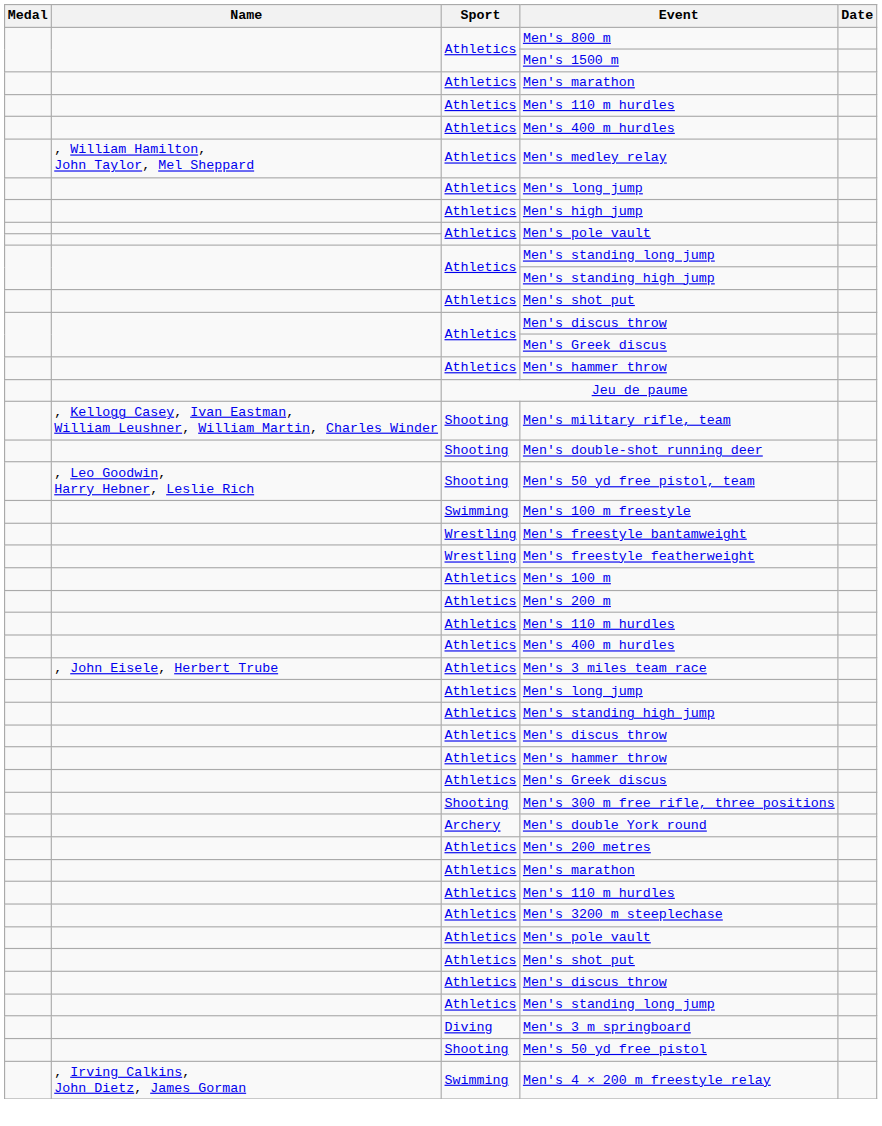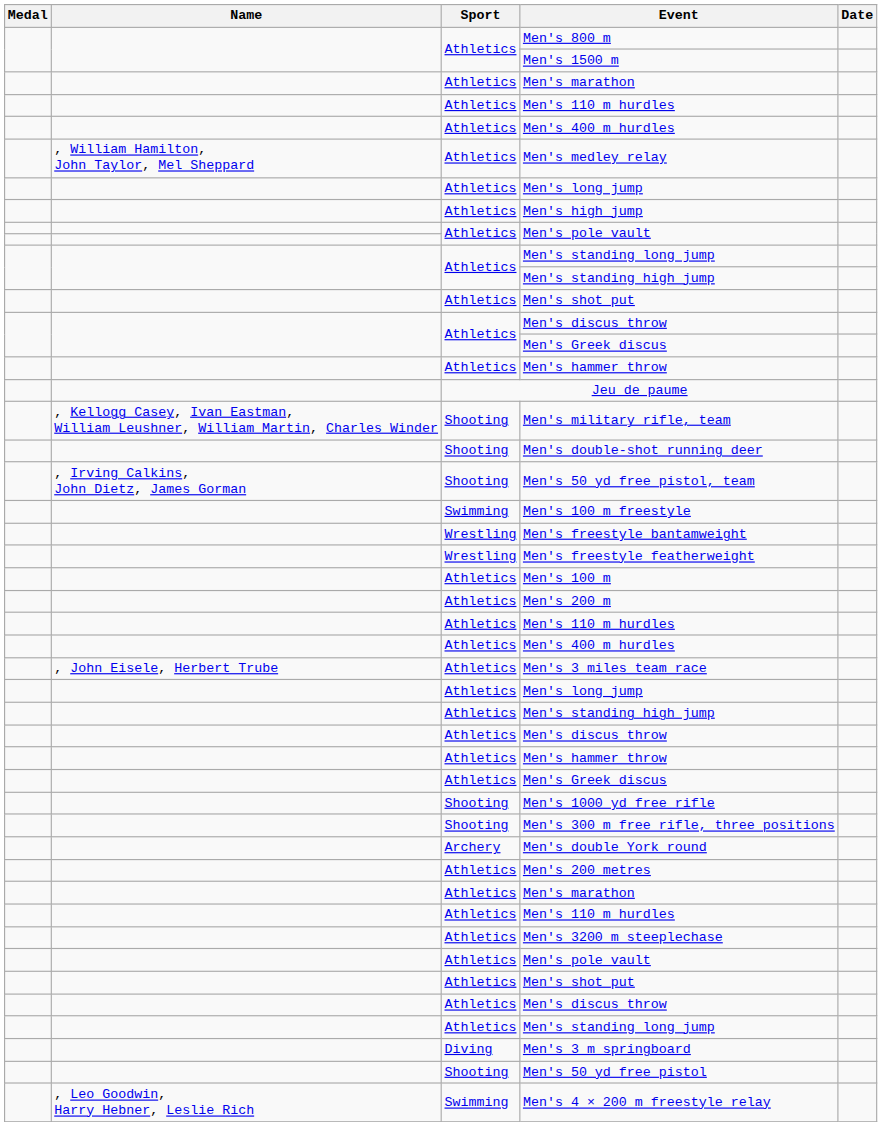 <table class="wikitable sortable" style="font-size:90%">
 <tr>
 <th>Medal</th>
 <th>Name</th>
 <th>Sport</th>
 <th>Event</th>
 <th>Date</th>
 </tr>
 <tr>
 <td rowspan=2></td>
 <td rowspan=2></td>
 <td rowspan=2><a href='#'>Athletics</a></td>
 <td><a href='#'>Men's 800 m</a></td>
 <td></td>
 </tr>
 <tr>
 <td><a href='#'>Men's 1500 m</a></td>
 <td></td>
 </tr>
 <tr>
 <td></td>
 <td></td>
 <td><a href='#'>Athletics</a></td>
 <td><a href='#'>Men's marathon</a></td>
 <td></td>
 </tr>
 <tr>
 <td></td>
 <td></td>
 <td><a href='#'>Athletics</a></td>
 <td><a href='#'>Men's 110 m hurdles</a></td>
 <td></td>
 </tr>
 <tr>
 <td></td>
 <td></td>
 <td><a href='#'>Athletics</a></td>
 <td><a href='#'>Men's 400 m hurdles</a></td>
 <td></td>
 </tr>
 <tr>
 <td></td>
 <td>, <a href='#'>William Hamilton</a>,<br><a href='#'>John Taylor</a>, <a href='#'>Mel Sheppard</a></td>
 <td><a href='#'>Athletics</a></td>
 <td><a href='#'>Men's medley relay</a></td>
 <td></td>
 </tr>
 <tr>
 <td></td>
 <td></td>
 <td><a href='#'>Athletics</a></td>
 <td><a href='#'>Men's long jump</a></td>
 <td></td>
 </tr>
 <tr>
 <td></td>
 <td></td>
 <td><a href='#'>Athletics</a></td>
 <td><a href='#'>Men's high jump</a></td>
 <td></td>
 </tr>
 <tr>
 <td></td>
 <td></td>
 <td rowspan=2><a href='#'>Athletics</a></td>
 <td rowspan=2><a href='#'>Men's pole vault</a></td>
 <td rowspan=2></td>
 </tr>
 <tr>
 <td></td>
 <td></td>
 </tr>
 <tr>
 <td rowspan=2></td>
 <td rowspan=2></td>
 <td rowspan=2><a href='#'>Athletics</a></td>
 <td><a href='#'>Men's standing long jump</a></td>
 <td></td>
 </tr>
 <tr>
 <td><a href='#'>Men's standing high jump</a></td>
 <td></td>
 </tr>
 <tr>
 <td></td>
 <td></td>
 <td><a href='#'>Athletics</a></td>
 <td><a href='#'>Men's shot put</a></td>
 <td></td>
 </tr>
 <tr>
 <td rowspan=2></td>
 <td rowspan=2></td>
 <td rowspan=2><a href='#'>Athletics</a></td>
 <td><a href='#'>Men's discus throw</a></td>
 <td></td>
 </tr>
 <tr>
 <td><a href='#'>Men's Greek discus</a></td>
 <td></td>
 </tr>
 <tr>
 <td></td>
 <td></td>
 <td><a href='#'>Athletics</a></td>
 <td><a href='#'>Men's hammer throw</a></td>
 <td></td>
 </tr>
 <tr>
 <td></td>
 <td></td>
 <td align=center colspan=2><a href='#'>Jeu de paume</a></td>
 <td></td>
 </tr>
 <tr>
 <td></td>
 <td>, <a href='#'>Kellogg Casey</a>, <a href='#'>Ivan Eastman</a>,<br><a href='#'>William Leushner</a>, <a href='#'>William Martin</a>, <a href='#'>Charles Winder</a></td>
 <td><a href='#'>Shooting</a></td>
 <td><a href='#'>Men's military rifle, team</a></td>
 <td></td>
 </tr>
 <tr>
 <td></td>
 <td></td>
 <td><a href='#'>Shooting</a></td>
 <td><a href='#'>Men's double-shot running deer</a></td>
 <td></td>
 </tr>
 <tr>
 <td></td>
-<td>, <a href='#'>Leo Goodwin</a>,<br><a href='#'>Harry Hebner</a>, <a href='#'>Leslie Rich</a></td>
+<td>, <a href='#'>Irving Calkins</a>,<br><a href='#'>John Dietz</a>, <a href='#'>James Gorman</a></td>
 <td><a href='#'>Shooting</a></td>
 <td><a href='#'>Men's 50 yd free pistol, team</a></td>
 <td></td>
 </tr>
 <tr>
 <td></td>
 <td></td>
 <td><a href='#'>Swimming</a></td>
 <td><a href='#'>Men's 100 m freestyle</a></td>
 <td></td>
 </tr>
 <tr>
 <td></td>
 <td></td>
 <td><a href='#'>Wrestling</a></td>
 <td><a href='#'>Men's freestyle bantamweight</a></td>
 <td></td>
 </tr>
 <tr>
 <td></td>
 <td></td>
 <td><a href='#'>Wrestling</a></td>
 <td><a href='#'>Men's freestyle featherweight</a></td>
 <td></td>
 </tr>
 <tr>
 <td></td>
 <td></td>
 <td><a href='#'>Athletics</a></td>
 <td><a href='#'>Men's 100 m</a></td>
 <td></td>
 </tr>
 <tr>
 <td></td>
 <td></td>
 <td><a href='#'>Athletics</a></td>
 <td><a href='#'>Men's 200 m</a></td>
 <td></td>
 </tr>
 <tr>
 <td></td>
 <td></td>
 <td><a href='#'>Athletics</a></td>
 <td><a href='#'>Men's 110 m hurdles</a></td>
 <td></td>
 </tr>
 <tr>
 <td></td>
 <td></td>
 <td><a href='#'>Athletics</a></td>
 <td><a href='#'>Men's 400 m hurdles</a></td>
 <td></td>
 </tr>
 <tr>
 <td></td>
 <td>, <a href='#'>John Eisele</a>, <a href='#'>Herbert Trube</a></td>
 <td><a href='#'>Athletics</a></td>
 <td><a href='#'>Men's 3 miles team race</a></td>
 <td></td>
 </tr>
 <tr>
 <td></td>
 <td></td>
 <td><a href='#'>Athletics</a></td>
 <td><a href='#'>Men's long jump</a></td>
 <td></td>
 </tr>
 <tr>
 <td></td>
 <td></td>
 <td><a href='#'>Athletics</a></td>
 <td><a href='#'>Men's standing high jump</a></td>
 <td></td>
 </tr>
 <tr>
 <td></td>
 <td></td>
 <td><a href='#'>Athletics</a></td>
 <td><a href='#'>Men's discus throw</a></td>
 <td></td>
 </tr>
 <tr>
 <td></td>
 <td></td>
 <td><a href='#'>Athletics</a></td>
 <td><a href='#'>Men's hammer throw</a></td>
 <td></td>
 </tr>
 <tr>
 <td></td>
 <td></td>
 <td><a href='#'>Athletics</a></td>
 <td><a href='#'>Men's Greek discus</a></td>
 <td></td>
 </tr>
 <tr>
 <td></td>
 <td></td>
 <td><a href='#'>Shooting</a></td>
+<td><a href='#'>Men's 1000 yd free rifle</a></td>
+<td></td>
+</tr>
+<tr>
+<td></td>
+<td></td>
+<td><a href='#'>Shooting</a></td>
 <td><a href='#'>Men's 300 m free rifle, three positions</a></td>
 <td></td>
 </tr>
 <tr>
 <td></td>
 <td></td>
 <td><a href='#'>Archery</a></td>
 <td><a href='#'>Men's double York round</a></td>
 <td></td>
 </tr>
 <tr>
 <td></td>
 <td></td>
 <td><a href='#'>Athletics</a></td>
 <td><a href='#'>Men's 200 metres</a></td>
 <td></td>
 </tr>
 <tr>
 <td></td>
 <td></td>
 <td><a href='#'>Athletics</a></td>
 <td><a href='#'>Men's marathon</a></td>
 <td></td>
 </tr>
 <tr>
 <td></td>
 <td></td>
 <td><a href='#'>Athletics</a></td>
 <td><a href='#'>Men's 110 m hurdles</a></td>
 <td></td>
 </tr>
 <tr>
 <td></td>
 <td></td>
 <td><a href='#'>Athletics</a></td>
 <td><a href='#'>Men's 3200 m steeplechase</a></td>
 <td></td>
 </tr>
 <tr>
 <td></td>
 <td></td>
 <td><a href='#'>Athletics</a></td>
 <td><a href='#'>Men's pole vault</a></td>
 <td></td>
 </tr>
 <tr>
 <td></td>
 <td></td>
 <td><a href='#'>Athletics</a></td>
 <td><a href='#'>Men's shot put</a></td>
 <td></td>
 </tr>
 <tr>
 <td></td>
 <td></td>
 <td><a href='#'>Athletics</a></td>
 <td><a href='#'>Men's discus throw</a></td>
 <td></td>
 </tr>
 <tr>
 <td></td>
 <td></td>
 <td><a href='#'>Athletics</a></td>
 <td><a href='#'>Men's standing long jump</a></td>
 <td></td>
 </tr>
 <tr>
 <td></td>
 <td></td>
 <td><a href='#'>Diving</a></td>
 <td><a href='#'>Men's 3 m springboard</a></td>
 <td></td>
 </tr>
 <tr>
 <td></td>
 <td></td>
 <td><a href='#'>Shooting</a></td>
 <td><a href='#'>Men's 50 yd free pistol</a></td>
 <td></td>
 </tr>
 <tr>
 <td></td>
-<td>, <a href='#'>Irving Calkins</a>,<br><a href='#'>John Dietz</a>, <a href='#'>James Gorman</a></td>
+<td>, <a href='#'>Leo Goodwin</a>,<br><a href='#'>Harry Hebner</a>, <a href='#'>Leslie Rich</a></td>
 <td><a href='#'>Swimming</a></td>
 <td><a href='#'>Men's 4 × 200 m freestyle relay</a></td>
 <td></td>
 </tr>
 </table>
